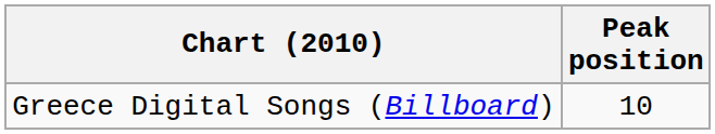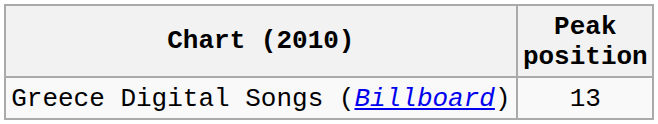 <table class="wikitable sortable">
 <tr>
 <th>Chart (2010)</th>
 <th align="center">Peak<br>position</th>
 </tr>
 <tr>
 <td>Greece Digital Songs (<em><a href='#'>Billboard</a></em>)</td>
-<td style="text-align:center;">10</td>
+<td style="text-align:center;">13</td>
 </tr>
 </table>
